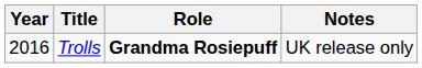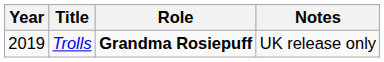 <table class="wikitable">
 <tr style="background:#b0c4de; text-align:center;">
 <th>Year</th>
 <th>Title</th>
 <th>Role</th>
 <th>Notes</th>
 </tr>
 <tr>
-<td>2016</td>
+<td>2019</td>
 <td><em><a href='#'>Trolls</a></em></td>
 <td><strong>Grandma Rosiepuff</strong></td>
 <td>UK release only</td>
 </tr>
 </table>
